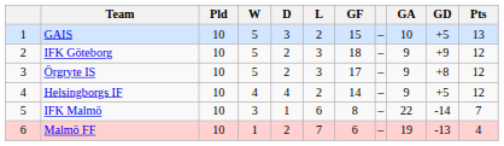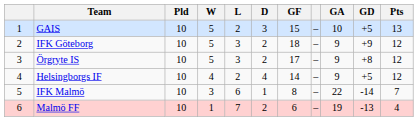 <table class="wikitable" style="text-align: center;">
 <tr>
 <th style="width: 40px;"></th>
 <th style="width: 200px;">Team</th>
 <th style="width: 45px;">Pld</th>
 <th style="width: 35px;">W</th>
+<th style="width: 35px;">L</th>
 <th style="width: 35px;">D</th>
-<th style="width: 35px;">L</th>
 <th style="width: 45px;">GF</th>
 <th></th>
 <th style="width: 45px;">GA</th>
 <th style="width: 35px;">GD</th>
 <th style="width: 45px;">Pts</th>
 </tr>
 <tr style="background: #d2e6ff">
 <td>1</td>
 <td style="text-align: left;"><a href='#'>GAIS</a></td>
 <td>10</td>
 <td>5</td>
+<td>2</td>
 <td>3</td>
-<td>2</td>
 <td>15</td>
 <td>–</td>
 <td>10</td>
 <td>+5</td>
 <td>13</td>
 </tr>
 <tr>
 <td>2</td>
 <td style="text-align: left;"><a href='#'>IFK Göteborg</a></td>
 <td>10</td>
 <td>5</td>
+<td>3</td>
 <td>2</td>
-<td>3</td>
 <td>18</td>
 <td>–</td>
 <td>9</td>
 <td>+9</td>
 <td>12</td>
 </tr>
 <tr>
 <td>3</td>
 <td style="text-align: left;"><a href='#'>Örgryte IS</a></td>
 <td>10</td>
 <td>5</td>
+<td>3</td>
 <td>2</td>
-<td>3</td>
 <td>17</td>
 <td>–</td>
 <td>9</td>
 <td>+8</td>
 <td>12</td>
 </tr>
 <tr>
 <td>4</td>
 <td style="text-align: left;"><a href='#'>Helsingborgs IF</a></td>
 <td>10</td>
 <td>4</td>
+<td>2</td>
 <td>4</td>
-<td>2</td>
 <td>14</td>
 <td>–</td>
 <td>9</td>
 <td>+5</td>
 <td>12</td>
 </tr>
 <tr>
 <td>5</td>
 <td style="text-align: left;"><a href='#'>IFK Malmö</a></td>
 <td>10</td>
 <td>3</td>
+<td>6</td>
 <td>1</td>
-<td>6</td>
 <td>8</td>
 <td>–</td>
 <td>22</td>
 <td>-14</td>
 <td>7</td>
 </tr>
 <tr style="background: #ffd1d1">
 <td>6</td>
 <td style="text-align: left;"><a href='#'>Malmö FF</a></td>
 <td>10</td>
 <td>1</td>
+<td>7</td>
 <td>2</td>
-<td>7</td>
 <td>6</td>
 <td>–</td>
 <td>19</td>
 <td>-13</td>
 <td>4</td>
 </tr>
 </table>
